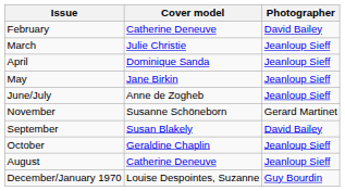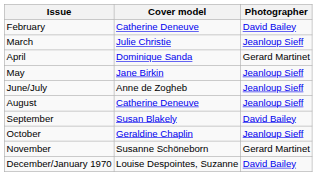 <table class="sortable wikitable">
 <tr>
 <th>Issue</th>
 <th>Cover model</th>
 <th>Photographer</th>
 </tr>
 <tr>
 <td>February</td>
 <td><a href='#'>Catherine Deneuve</a></td>
 <td><a href='#'>David Bailey</a></td>
 </tr>
 <tr>
 <td>March</td>
 <td><a href='#'>Julie Christie</a></td>
 <td><a href='#'>Jeanloup Sieff</a></td>
 </tr>
 <tr>
 <td>April</td>
 <td><a href='#'>Dominique Sanda</a></td>
-<td><a href='#'>Jeanloup Sieff</a></td>
+<td>Gerard Martinet</td>
 </tr>
 <tr>
 <td>May</td>
 <td><a href='#'>Jane Birkin</a></td>
 <td><a href='#'>Jeanloup Sieff</a></td>
 </tr>
 <tr>
 <td>June/July</td>
 <td>Anne de Zogheb</td>
 <td><a href='#'>Jeanloup Sieff</a></td>
 </tr>
 <tr>
-<td>November</td>
-<td>Susanne Schöneborn</td>
-<td>Gerard Martinet</td>
+<td>August</td>
+<td><a href='#'>Catherine Deneuve</a></td>
+<td><a href='#'>Jeanloup Sieff</a></td>
 </tr>
 <tr>
 <td>September</td>
 <td><a href='#'>Susan Blakely</a></td>
 <td><a href='#'>David Bailey</a></td>
 </tr>
 <tr>
 <td>October</td>
 <td><a href='#'>Geraldine Chaplin</a></td>
 <td><a href='#'>Jeanloup Sieff</a></td>
 </tr>
 <tr>
-<td>August</td>
-<td><a href='#'>Catherine Deneuve</a></td>
-<td><a href='#'>Jeanloup Sieff</a></td>
+<td>November</td>
+<td>Susanne Schöneborn</td>
+<td>Gerard Martinet</td>
 </tr>
 <tr>
 <td>December/January 1970</td>
 <td>Louise Despointes, Suzanne</td>
-<td><a href='#'>Guy Bourdin</a></td>
+<td><a href='#'>David Bailey</a></td>
 </tr>
 </table>
